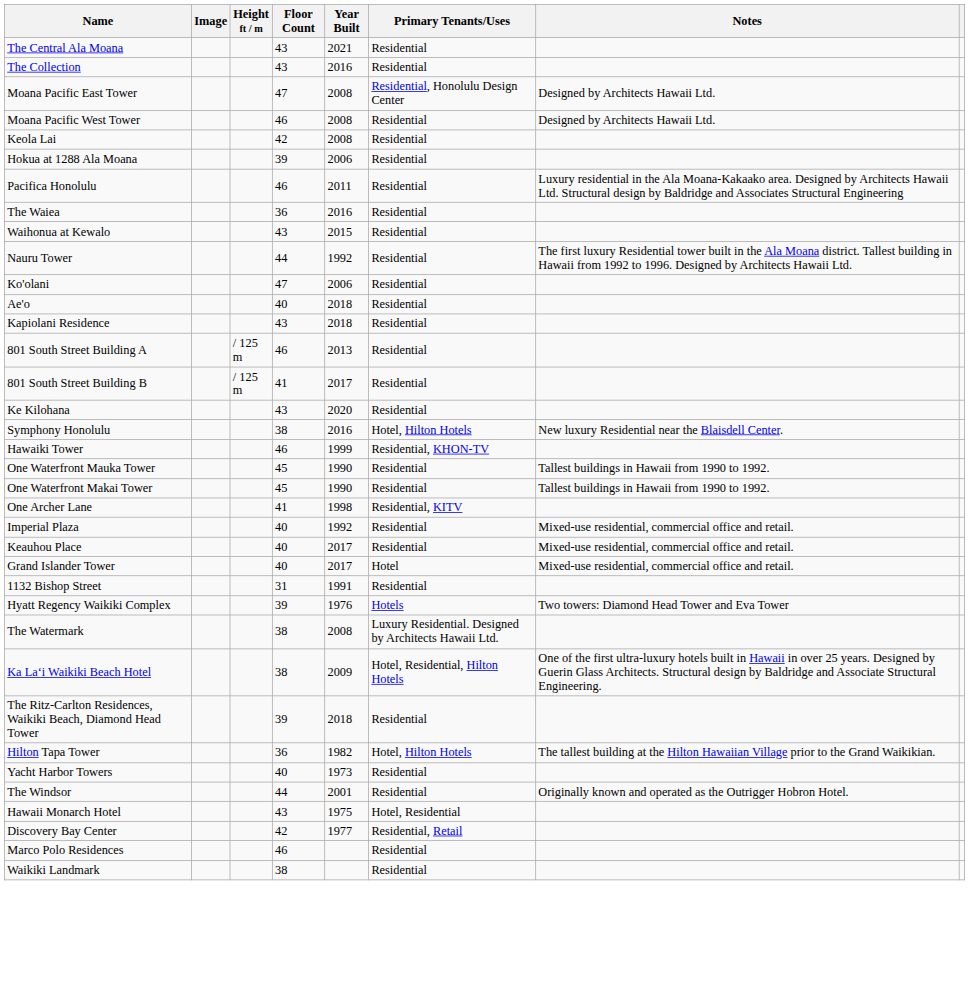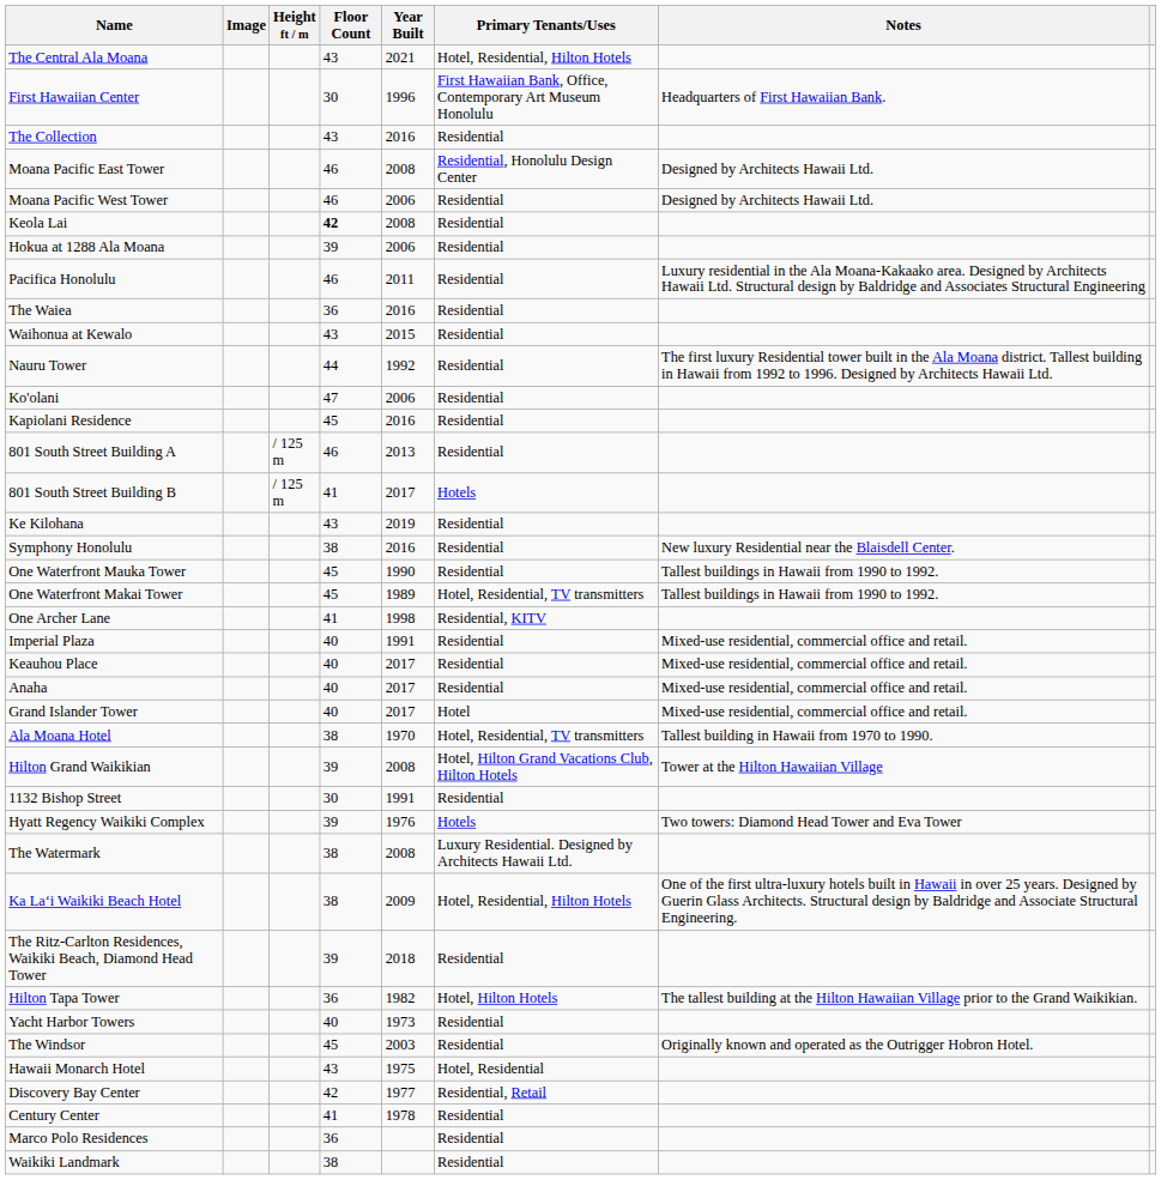 <table class="wikitable sortable">
 <tr>
 <th>Name</th>
 <th class="unsortable">Image</th>
 <th>Height<br><small>ft / m</small></th>
 <th>Floor Count</th>
 <th>Year Built</th>
 <th>Primary Tenants/Uses</th>
 <th class="unsortable">Notes</th>
 <th class="unsortable"></th>
 </tr>
 <tr>
 <td><a href='#'>The Central Ala Moana</a></td>
 <td></td>
 <td></td>
 <td>43</td>
 <td>2021</td>
-<td>Residential</td>
+<td>Hotel, Residential, <a href='#'>Hilton Hotels</a></td>
 <td></td>
+<td></td>
+</tr>
+<tr>
+<td><a href='#'>First Hawaiian Center</a></td>
+<td></td>
+<td></td>
+<td>30</td>
+<td>1996</td>
+<td><a href='#'>First Hawaiian Bank</a>, Office, Contemporary Art Museum Honolulu</td>
+<td>Headquarters of <a href='#'>First Hawaiian Bank</a>.</td>
 <td></td>
 </tr>
 <tr>
 <td><a href='#'>The Collection</a></td>
 <td></td>
 <td></td>
 <td>43</td>
 <td>2016</td>
 <td>Residential</td>
 <td></td>
 <td></td>
 </tr>
 <tr>
 <td>Moana Pacific East Tower</td>
 <td></td>
 <td></td>
-<td>47</td>
+<td>46</td>
 <td>2008</td>
 <td><a href='#'>Residential</a>, Honolulu Design Center</td>
 <td>Designed by Architects Hawaii Ltd.</td>
 <td></td>
 </tr>
 <tr>
 <td>Moana Pacific West Tower</td>
 <td></td>
 <td></td>
 <td>46</td>
-<td>2008</td>
+<td>2006</td>
 <td>Residential</td>
 <td>Designed by Architects Hawaii Ltd.</td>
 <td></td>
 </tr>
 <tr>
 <td>Keola Lai</td>
 <td></td>
 <td></td>
-<td>42</td>
+<td><strong>42</strong></td>
 <td>2008</td>
 <td>Residential</td>
 <td></td>
 <td></td>
 </tr>
 <tr>
 <td>Hokua at 1288 Ala Moana</td>
 <td></td>
 <td></td>
 <td>39</td>
 <td>2006</td>
 <td>Residential</td>
 <td></td>
 <td></td>
 </tr>
 <tr>
 <td>Pacifica Honolulu</td>
 <td></td>
 <td></td>
 <td>46</td>
 <td>2011</td>
 <td>Residential</td>
 <td>Luxury residential in the Ala Moana-Kakaako area. Designed by Architects Hawaii Ltd. Structural design by Baldridge and Associates Structural Engineering</td>
 <td></td>
 </tr>
 <tr>
 <td>The Waiea</td>
 <td></td>
 <td></td>
 <td>36</td>
 <td>2016</td>
 <td>Residential</td>
 <td></td>
 <td></td>
 </tr>
 <tr>
 <td>Waihonua at Kewalo</td>
 <td></td>
 <td></td>
 <td>43</td>
 <td>2015</td>
 <td>Residential</td>
 <td></td>
 <td></td>
 </tr>
 <tr>
 <td>Nauru Tower</td>
 <td></td>
 <td></td>
 <td>44</td>
 <td>1992</td>
 <td>Residential</td>
 <td>The first luxury Residential tower built in the <a href='#'>Ala Moana</a> district. Tallest building in Hawaii from 1992 to 1996. Designed by Architects Hawaii Ltd.</td>
 <td></td>
 </tr>
 <tr>
 <td>Ko'olani</td>
 <td></td>
 <td></td>
 <td>47</td>
 <td>2006</td>
 <td>Residential</td>
 <td></td>
 <td></td>
 </tr>
 <tr>
-<td>Ae'o</td>
-<td></td>
-<td></td>
-<td>40</td>
-<td>2018</td>
-<td>Residential</td>
-<td></td>
-<td></td>
-</tr>
-<tr>
 <td>Kapiolani Residence</td>
 <td></td>
 <td></td>
-<td>43</td>
-<td>2018</td>
+<td>45</td>
+<td>2016</td>
 <td>Residential</td>
 <td></td>
 <td></td>
 </tr>
 <tr>
 <td>801 South Street Building A</td>
 <td></td>
 <td> / 125 m</td>
 <td>46</td>
 <td>2013</td>
 <td>Residential</td>
 <td></td>
 <td></td>
 </tr>
 <tr>
 <td>801 South Street Building B</td>
 <td></td>
 <td> / 125 m</td>
 <td>41</td>
 <td>2017</td>
-<td>Residential</td>
+<td><a href='#'>Hotels</a></td>
 <td></td>
 <td></td>
 </tr>
 <tr>
 <td>Ke Kilohana</td>
 <td></td>
 <td></td>
 <td>43</td>
-<td>2020</td>
+<td>2019</td>
 <td>Residential</td>
 <td></td>
 <td></td>
 </tr>
 <tr>
 <td>Symphony Honolulu</td>
 <td></td>
 <td></td>
 <td>38</td>
 <td>2016</td>
-<td>Hotel, <a href='#'>Hilton Hotels</a></td>
+<td>Residential</td>
 <td>New luxury Residential near the <a href='#'>Blaisdell Center</a>.</td>
-<td></td>
-</tr>
-<tr>
-<td>Hawaiki Tower</td>
-<td></td>
-<td></td>
-<td>46</td>
-<td>1999</td>
-<td>Residential, <a href='#'>KHON-TV</a></td>
-<td></td>
 <td></td>
 </tr>
 <tr>
 <td>One Waterfront Mauka Tower</td>
 <td></td>
 <td></td>
 <td>45</td>
 <td>1990</td>
 <td>Residential</td>
 <td>Tallest buildings in Hawaii from 1990 to 1992.</td>
 <td></td>
 </tr>
 <tr>
 <td>One Waterfront Makai Tower</td>
 <td></td>
 <td></td>
 <td>45</td>
-<td>1990</td>
-<td>Residential</td>
+<td>1989</td>
+<td>Hotel, Residential, <a href='#'>TV</a> transmitters</td>
 <td>Tallest buildings in Hawaii from 1990 to 1992.</td>
 <td></td>
 </tr>
 <tr>
 <td>One Archer Lane</td>
 <td></td>
 <td></td>
 <td>41</td>
 <td>1998</td>
 <td>Residential, <a href='#'>KITV</a></td>
 <td></td>
 <td></td>
 </tr>
 <tr>
 <td>Imperial Plaza</td>
 <td></td>
 <td></td>
 <td>40</td>
-<td>1992</td>
+<td>1991</td>
 <td>Residential</td>
 <td>Mixed-use residential, commercial office and retail.</td>
 <td></td>
 </tr>
 <tr>
 <td>Keauhou Place</td>
+<td></td>
+<td></td>
+<td>40</td>
+<td>2017</td>
+<td>Residential</td>
+<td>Mixed-use residential, commercial office and retail.</td>
+<td></td>
+</tr>
+<tr>
+<td>Anaha</td>
 <td></td>
 <td></td>
 <td>40</td>
 <td>2017</td>
 <td>Residential</td>
 <td>Mixed-use residential, commercial office and retail.</td>
 <td></td>
 </tr>
 <tr>
 <td>Grand Islander Tower</td>
 <td></td>
 <td></td>
 <td>40</td>
 <td>2017</td>
 <td>Hotel</td>
 <td>Mixed-use residential, commercial office and retail.</td>
 <td></td>
 </tr>
 <tr>
+<td><a href='#'>Ala Moana Hotel</a></td>
+<td></td>
+<td></td>
+<td>38</td>
+<td>1970</td>
+<td>Hotel, Residential, <a href='#'>TV</a> transmitters</td>
+<td>Tallest building in Hawaii from 1970 to 1990.</td>
+<td></td>
+</tr>
+<tr>
+<td><a href='#'>Hilton</a> Grand Waikikian</td>
+<td></td>
+<td></td>
+<td>39</td>
+<td>2008</td>
+<td>Hotel, <a href='#'>Hilton Grand Vacations Club</a>, <a href='#'>Hilton Hotels</a></td>
+<td>Tower at the <a href='#'>Hilton Hawaiian Village</a></td>
+<td></td>
+</tr>
+<tr>
 <td>1132 Bishop Street</td>
 <td></td>
 <td></td>
-<td>31</td>
+<td>30</td>
 <td>1991</td>
 <td>Residential</td>
 <td></td>
 <td></td>
 </tr>
 <tr>
 <td>Hyatt Regency Waikiki Complex</td>
 <td></td>
 <td></td>
 <td>39</td>
 <td>1976</td>
 <td><a href='#'>Hotels</a></td>
 <td>Two towers: Diamond Head Tower and Eva Tower</td>
 <td></td>
 </tr>
 <tr>
 <td>The Watermark</td>
 <td></td>
 <td></td>
 <td>38</td>
 <td>2008</td>
 <td>Luxury Residential. Designed by Architects Hawaii Ltd.</td>
 <td></td>
 <td></td>
 </tr>
 <tr>
 <td><a href='#'>Ka Laʻi Waikiki Beach Hotel</a></td>
 <td></td>
 <td></td>
 <td>38</td>
 <td>2009</td>
 <td>Hotel, Residential, <a href='#'>Hilton Hotels</a></td>
 <td>One of the first ultra-luxury hotels built in <a href='#'>Hawaii</a> in over 25 years. Designed by Guerin Glass Architects. Structural design by Baldridge and Associate Structural Engineering.</td>
 <td></td>
 </tr>
 <tr>
 <td>The Ritz-Carlton Residences, Waikiki Beach, Diamond Head Tower</td>
 <td></td>
 <td></td>
 <td>39</td>
 <td>2018</td>
 <td>Residential</td>
 <td></td>
 <td></td>
 </tr>
 <tr>
 <td><a href='#'>Hilton</a> Tapa Tower</td>
 <td></td>
 <td></td>
 <td>36</td>
 <td>1982</td>
 <td>Hotel, <a href='#'>Hilton Hotels</a></td>
 <td>The tallest building at the <a href='#'>Hilton Hawaiian Village</a> prior to the Grand Waikikian.</td>
 <td></td>
 </tr>
 <tr>
 <td>Yacht Harbor Towers</td>
 <td></td>
 <td></td>
 <td>40</td>
 <td>1973</td>
 <td>Residential</td>
 <td></td>
 <td></td>
 </tr>
 <tr>
 <td>The Windsor</td>
 <td></td>
 <td></td>
-<td>44</td>
-<td>2001</td>
+<td>45</td>
+<td>2003</td>
 <td>Residential</td>
 <td>Originally known and operated as the Outrigger Hobron Hotel.</td>
 <td></td>
 </tr>
 <tr>
 <td>Hawaii Monarch Hotel</td>
 <td></td>
 <td></td>
 <td>43</td>
 <td>1975</td>
 <td>Hotel, Residential</td>
 <td></td>
 <td></td>
 </tr>
 <tr>
 <td>Discovery Bay Center</td>
 <td></td>
 <td></td>
 <td>42</td>
 <td>1977</td>
 <td>Residential, <a href='#'>Retail</a></td>
 <td></td>
 </tr>
 <tr>
+<td>Century Center</td>
+<td></td>
+<td></td>
+<td>41</td>
+<td>1978</td>
+<td>Residential</td>
+<td></td>
+<td></td>
+</tr>
+<tr>
 <td>Marco Polo Residences</td>
 <td></td>
 <td></td>
-<td>46</td>
+<td>36</td>
 <td></td>
 <td>Residential</td>
 <td></td>
 <td></td>
 </tr>
 <tr>
 <td>Waikiki Landmark</td>
 <td></td>
 <td></td>
 <td>38</td>
 <td></td>
 <td>Residential</td>
 <td></td>
 <td></td>
 </tr>
 </table>
